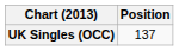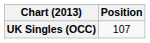 <table class="wikitable plainrowheaders" style="text-align:center">
 <tr>
 <th scope="col">Chart (2013)</th>
 <th scope="col">Position</th>
 </tr>
 <tr>
 <th scope="row">UK Singles (OCC)</th>
-<td>137</td>
+<td>107</td>
 </tr>
 </table>
